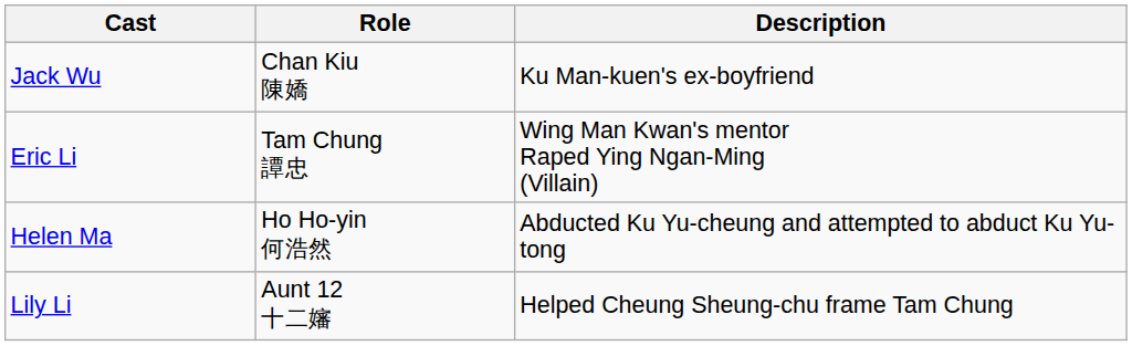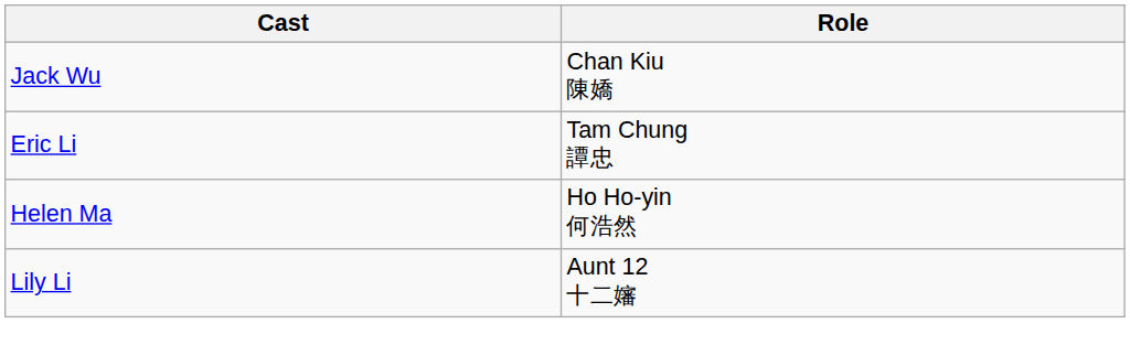 <table class="wikitable" width="60%">
 <tr>
 <th style="width:6%">Cast</th>
 <th style="width:6%">Role</th>
-<th style="width:15%">Description</th>
 </tr>
 <tr>
 <td><a href='#'>Jack Wu</a></td>
 <td>Chan Kiu<br>陳嬌</td>
-<td>Ku Man-kuen's ex-boyfriend</td>
 </tr>
 <tr>
 <td><a href='#'>Eric Li</a></td>
 <td>Tam Chung<br>譚忠</td>
-<td>Wing Man Kwan's mentor <br> Raped Ying Ngan-Ming <br>(Villain)</td>
 </tr>
 <tr>
 <td><a href='#'>Helen Ma</a></td>
 <td>Ho Ho-yin<br>何浩然</td>
-<td>Abducted Ku Yu-cheung and attempted to abduct Ku Yu-tong</td>
 </tr>
 <tr>
 <td><a href='#'>Lily Li</a></td>
 <td>Aunt 12<br>十二嬸</td>
-<td>Helped Cheung Sheung-chu frame Tam Chung</td>
 </tr>
 </table>
